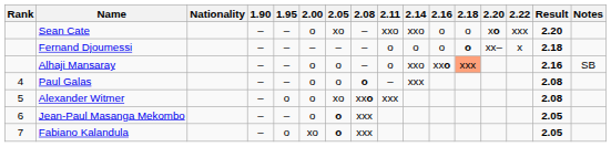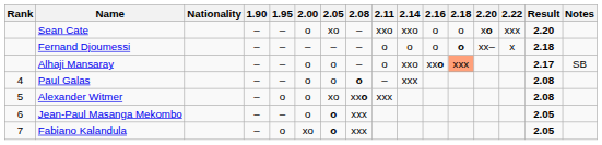 <table class="wikitable sortable" style="text-align:center;font-size:95%">
 <tr>
 <th>Rank</th>
 <th>Name</th>
 <th>Nationality</th>
 <th>1.90</th>
 <th>1.95</th>
 <th>2.00</th>
 <th>2.05</th>
 <th>2.08</th>
 <th>2.11</th>
 <th>2.14</th>
 <th>2.16</th>
 <th>2.18</th>
 <th>2.20</th>
 <th>2.22</th>
 <th>Result</th>
 <th>Notes</th>
 </tr>
 <tr>
 <td></td>
 <td align=left><a href='#'>Sean Cate</a></td>
 <td align=left></td>
 <td>–</td>
 <td>–</td>
 <td>o</td>
 <td>xo</td>
 <td>–</td>
 <td>xxo</td>
 <td>xxo</td>
 <td>o</td>
 <td>o</td>
 <td>x<strong>o</strong></td>
 <td>xxx</td>
 <td><strong>2.20</strong></td>
 <td></td>
 </tr>
 <tr>
 <td></td>
 <td align=left><a href='#'>Fernand Djoumessi</a></td>
 <td align=left></td>
 <td>–</td>
 <td>–</td>
 <td>–</td>
 <td>–</td>
 <td>–</td>
 <td>o</td>
 <td>o</td>
 <td>o</td>
 <td><strong>o</strong></td>
 <td>xx–</td>
 <td>x</td>
 <td><strong>2.18</strong></td>
 <td></td>
 </tr>
 <tr>
 <td></td>
 <td align=left><a href='#'>Alhaji Mansaray</a></td>
 <td align=left></td>
 <td>–</td>
 <td>–</td>
 <td>o</td>
 <td>o</td>
 <td>–</td>
 <td>o</td>
 <td>xxo</td>
 <td>xx<strong>o</strong></td>
 <td style="background: lightsalmon;">xxx</td>
 <td></td>
 <td></td>
-<td><strong>2.16</strong></td>
+<td><strong>2.17</strong></td>
 <td>SB</td>
 </tr>
 <tr>
 <td>4</td>
 <td align=left><a href='#'>Paul Galas</a></td>
 <td align=left></td>
 <td>–</td>
 <td>–</td>
 <td>o</td>
 <td>o</td>
 <td><strong>o</strong></td>
 <td>–</td>
 <td>xxx</td>
 <td></td>
 <td></td>
 <td></td>
 <td></td>
 <td><strong>2.08</strong></td>
 <td></td>
 </tr>
 <tr>
 <td>5</td>
 <td align=left><a href='#'>Alexander Witmer</a></td>
 <td align=left></td>
 <td>–</td>
 <td>o</td>
 <td>o</td>
 <td>xo</td>
 <td>xx<strong>o</strong></td>
 <td>xxx</td>
 <td></td>
 <td></td>
 <td></td>
 <td></td>
 <td></td>
 <td><strong>2.08</strong></td>
 <td></td>
 </tr>
 <tr>
 <td>6</td>
 <td align=left><a href='#'>Jean-Paul Masanga Mekombo</a></td>
 <td align=left></td>
 <td>–</td>
 <td>–</td>
 <td>o</td>
 <td><strong>o</strong></td>
 <td>xxx</td>
 <td></td>
 <td></td>
 <td></td>
 <td></td>
 <td></td>
 <td></td>
 <td><strong>2.05</strong></td>
 <td></td>
 </tr>
 <tr>
 <td>7</td>
 <td align=left><a href='#'>Fabiano Kalandula</a></td>
 <td align=left></td>
 <td>–</td>
 <td>o</td>
 <td>xo</td>
 <td><strong>o</strong></td>
 <td>xxx</td>
 <td></td>
 <td></td>
 <td></td>
 <td></td>
 <td></td>
 <td></td>
 <td><strong>2.05</strong></td>
 <td></td>
 </tr>
 </table>
